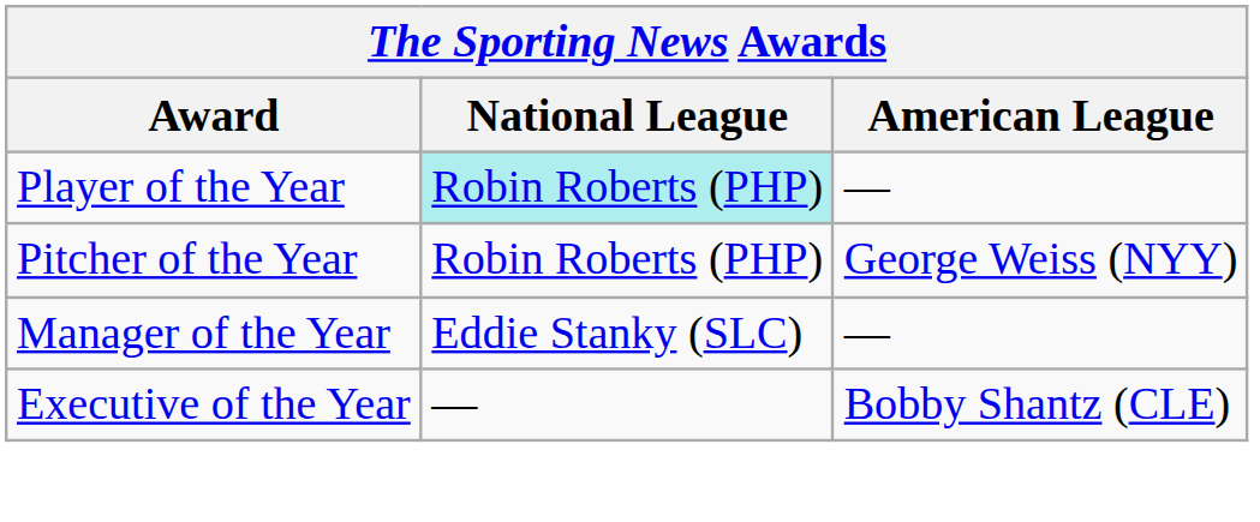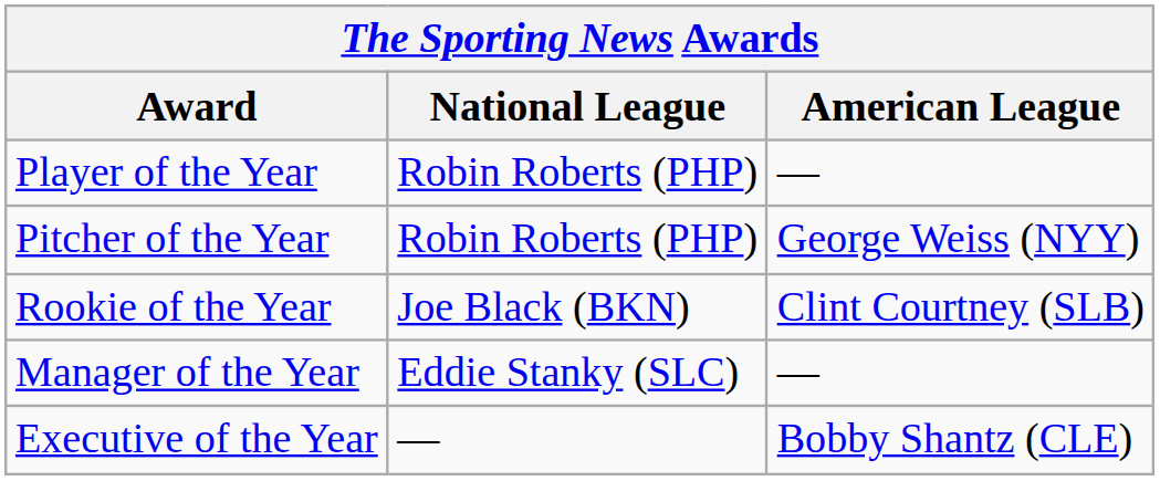 <table class="wikitable">
 <tr>
 <th colspan="3"><em><a href='#'>The Sporting News</a></em> <a href='#'>Awards</a></th>
 </tr>
 <tr>
 <th>Award</th>
 <th>National League</th>
 <th>American League</th>
 </tr>
 <tr>
 <td><a href='#'>Player of the Year</a></td>
-<td style="background: paleturquoise;"><a href='#'>Robin Roberts</a> (<a href='#'>PHP</a>)</td>
+<td><a href='#'>Robin Roberts</a> (<a href='#'>PHP</a>)</td>
 <td>—</td>
 </tr>
 <tr>
 <td><a href='#'>Pitcher of the Year</a></td>
 <td><a href='#'>Robin Roberts</a> (<a href='#'>PHP</a>)</td>
 <td><a href='#'>George Weiss</a> (<a href='#'>NYY</a>)</td>
+</tr>
+<tr>
+<td><a href='#'>Rookie of the Year</a></td>
+<td><a href='#'>Joe Black</a> (<a href='#'>BKN</a>)</td>
+<td><a href='#'>Clint Courtney</a> (<a href='#'>SLB</a>)</td>
 </tr>
 <tr>
 <td><a href='#'>Manager of the Year</a></td>
 <td><a href='#'>Eddie Stanky</a> (<a href='#'>SLC</a>)</td>
 <td>—</td>
 </tr>
 <tr>
 <td><a href='#'>Executive of the Year</a></td>
 <td>—</td>
 <td><a href='#'>Bobby Shantz</a> (<a href='#'>CLE</a>)</td>
 </tr>
 </table>
